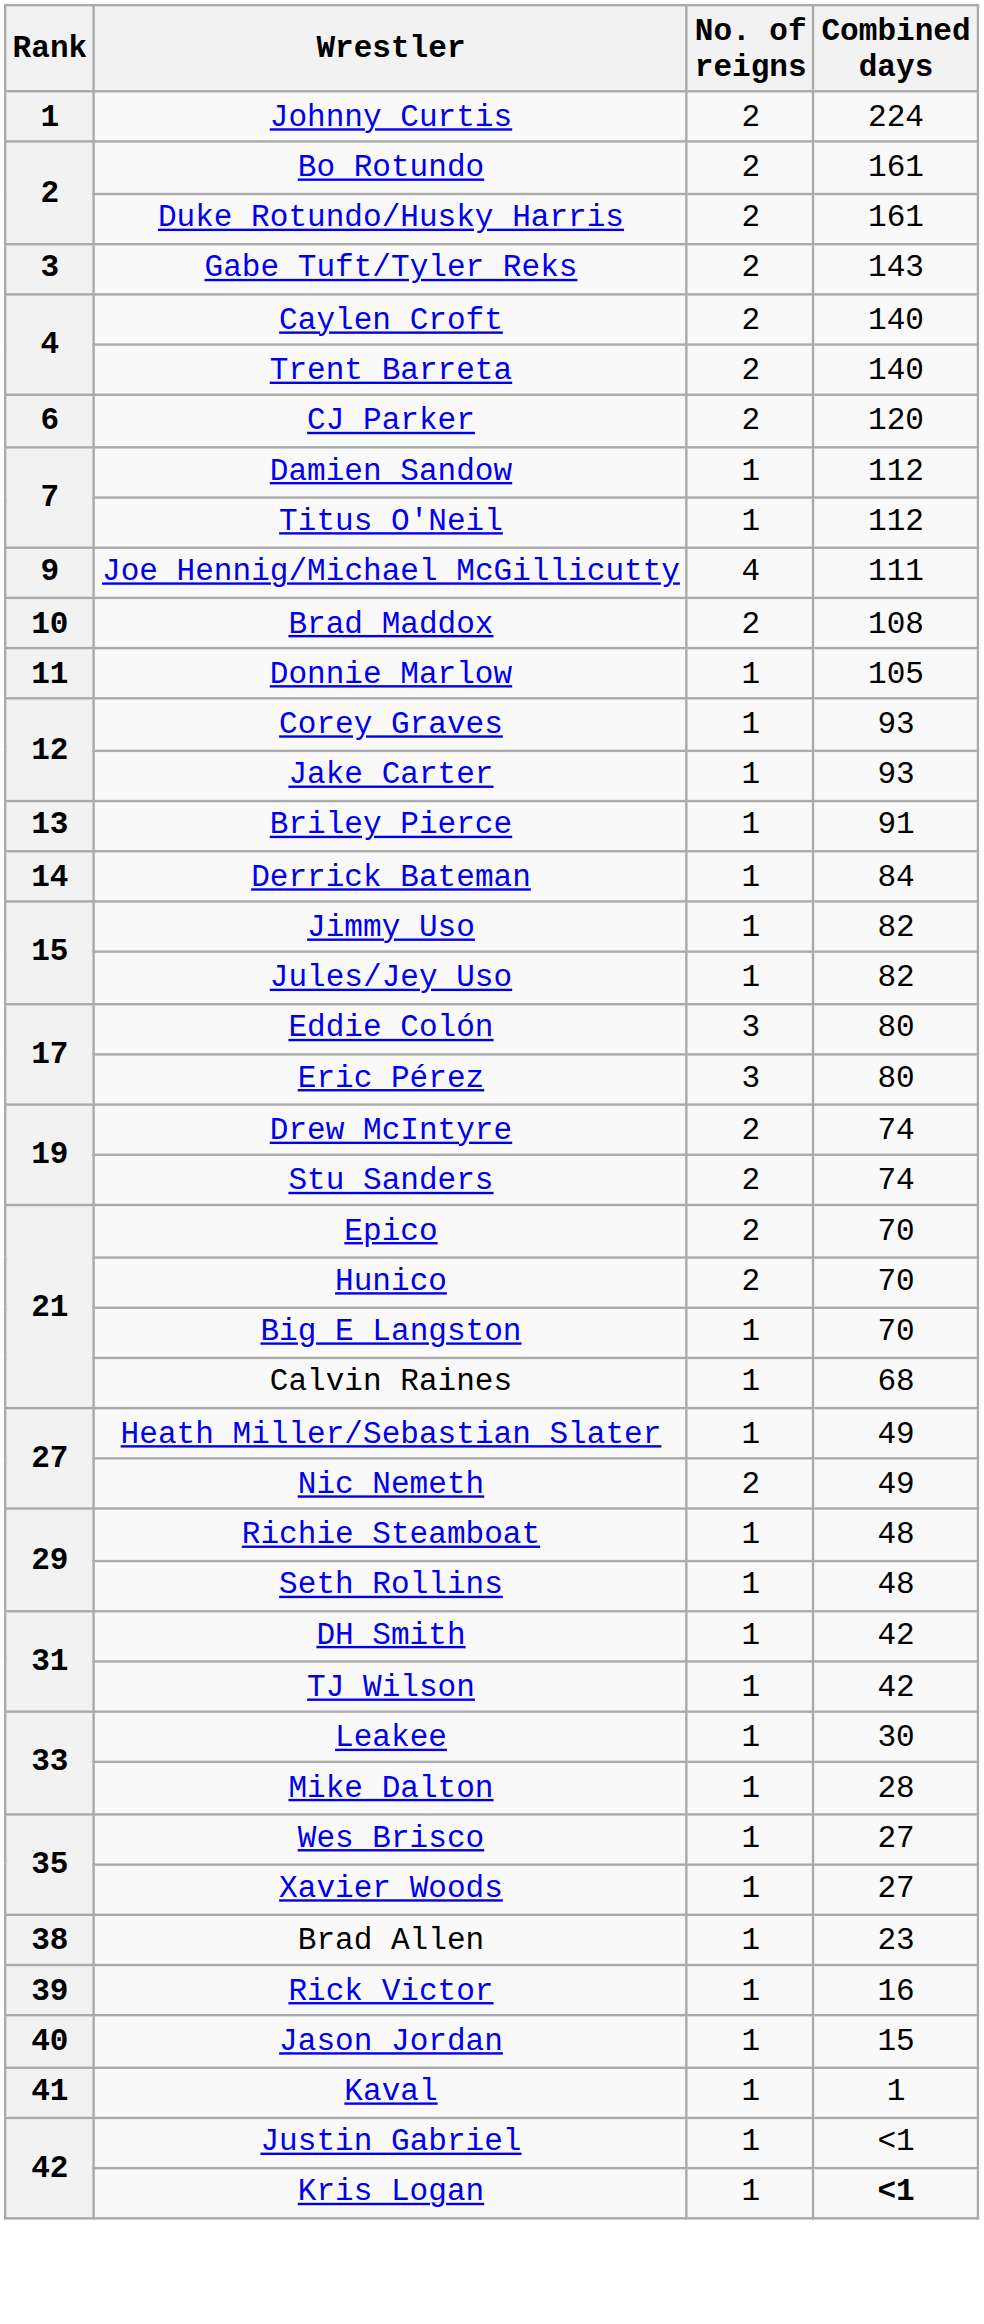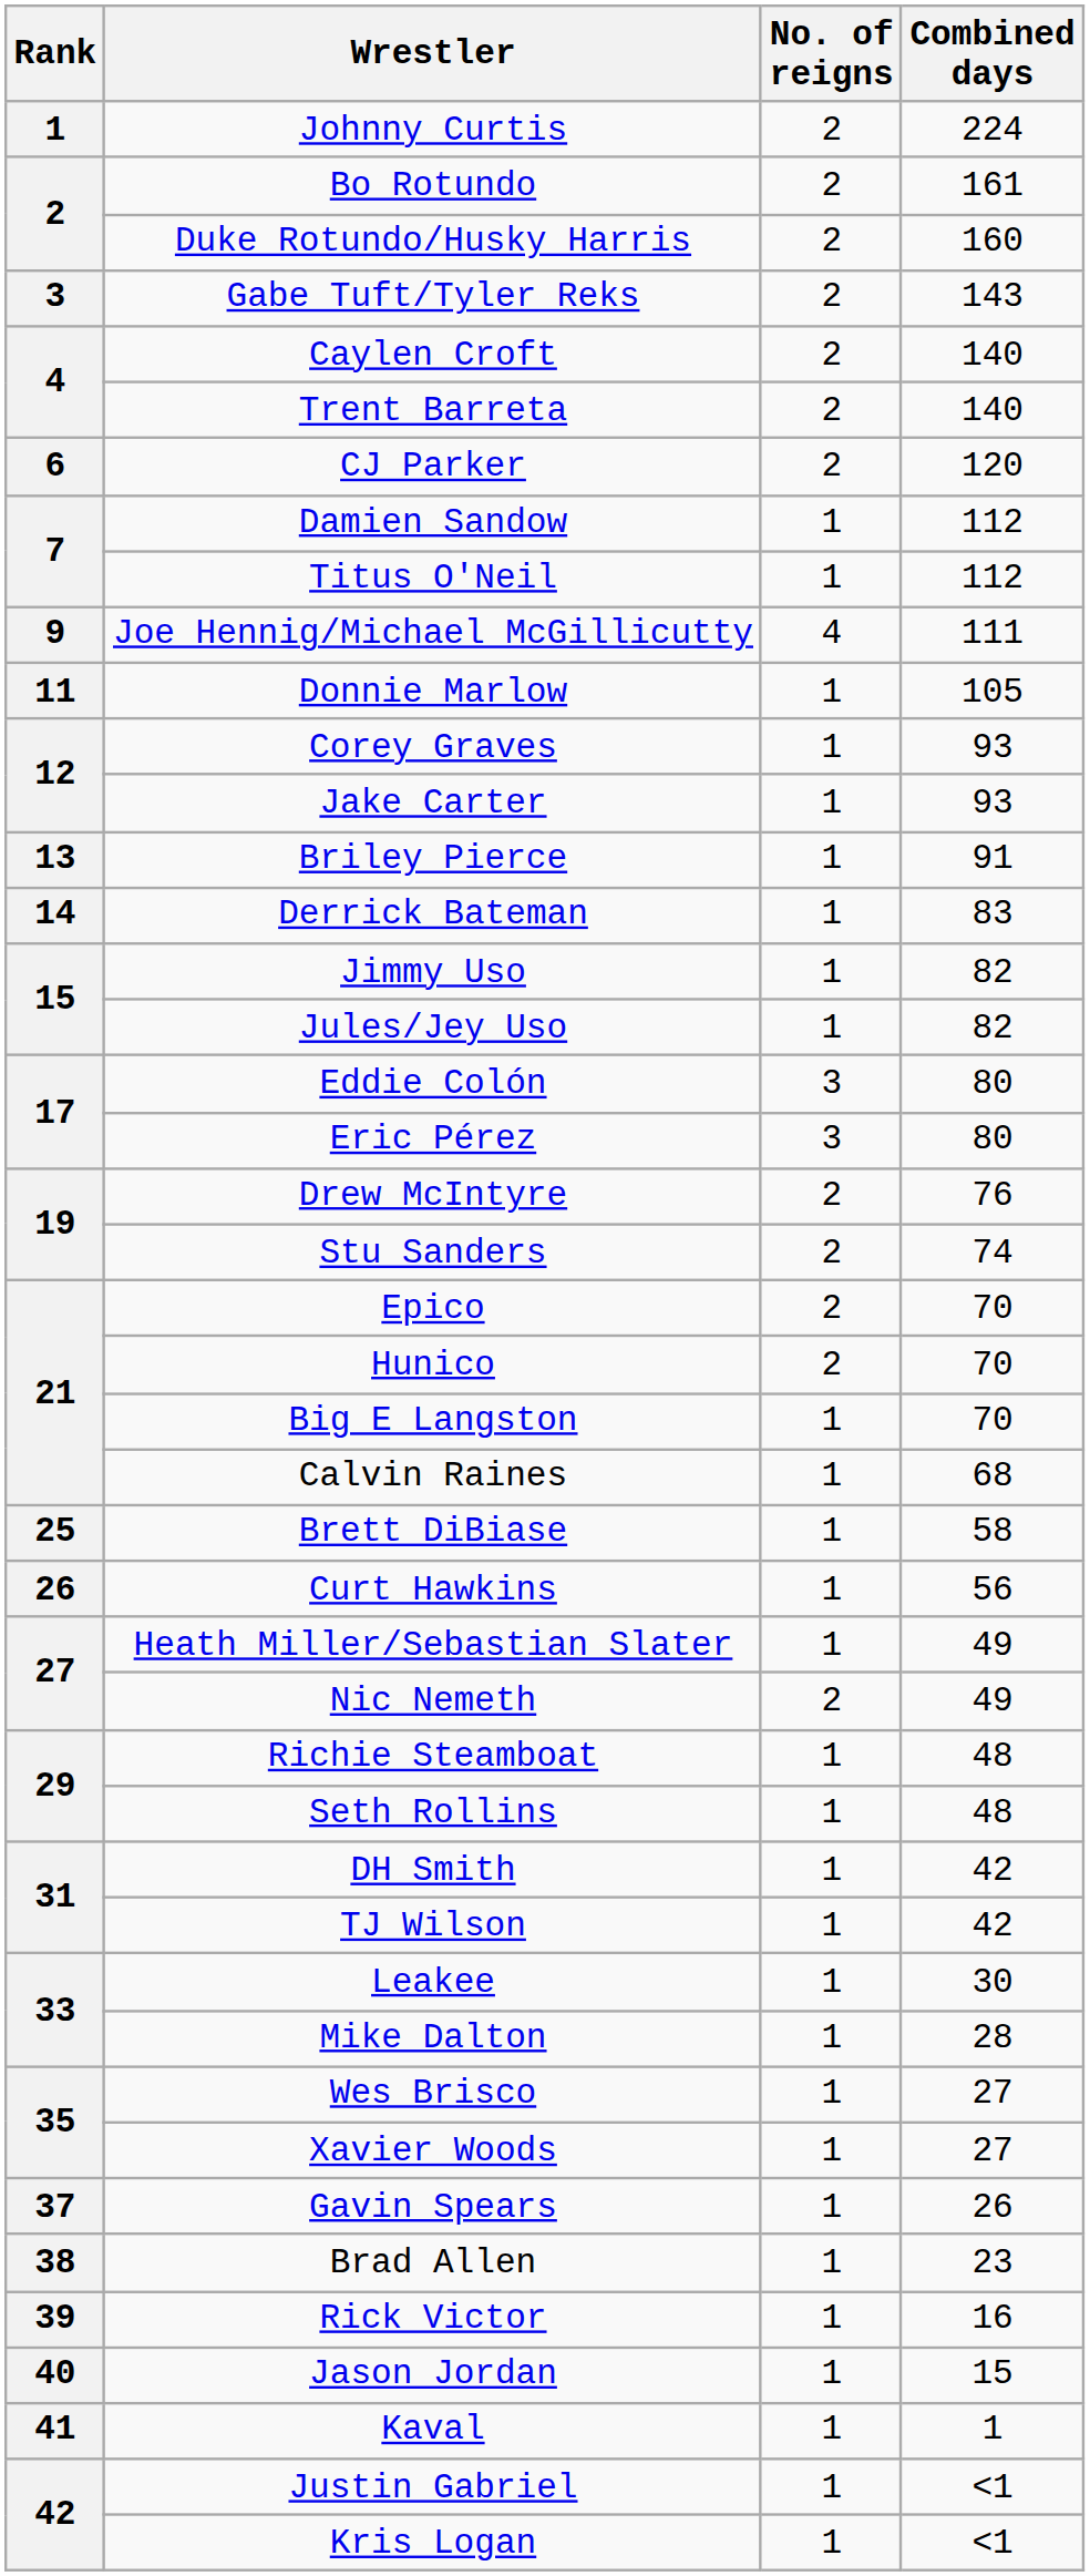 <table class="wikitable sortable" style="text-align: center">
 <tr>
 <th>Rank</th>
 <th>Wrestler</th>
 <th>No. of<br>reigns</th>
 <th>Combined<br>days</th>
 </tr>
 <tr>
 <th>1</th>
 <td><a href='#'>Johnny Curtis</a></td>
 <td>2</td>
 <td>224</td>
 </tr>
 <tr>
 <th rowspan=2>2</th>
 <td><a href='#'>Bo Rotundo</a></td>
 <td>2</td>
 <td>161</td>
 </tr>
 <tr>
 <td><a href='#'>Duke Rotundo/Husky Harris</a></td>
 <td>2</td>
-<td>161</td>
+<td>160</td>
 </tr>
 <tr>
 <th>3</th>
 <td><a href='#'>Gabe Tuft/Tyler Reks</a></td>
 <td>2</td>
 <td>143</td>
 </tr>
 <tr>
 <th rowspan=2>4</th>
 <td><a href='#'>Caylen Croft</a></td>
 <td>2</td>
 <td>140</td>
 </tr>
 <tr>
 <td><a href='#'>Trent Barreta</a></td>
 <td>2</td>
 <td>140</td>
 </tr>
 <tr>
 <th>6</th>
 <td><a href='#'>CJ Parker</a></td>
 <td>2</td>
 <td>120</td>
 </tr>
 <tr>
 <th rowspan=2>7</th>
 <td><a href='#'>Damien Sandow</a></td>
 <td>1</td>
 <td>112</td>
 </tr>
 <tr>
 <td><a href='#'>Titus O'Neil</a></td>
 <td>1</td>
 <td>112</td>
 </tr>
 <tr>
 <th>9</th>
 <td><a href='#'>Joe Hennig/Michael McGillicutty</a></td>
 <td>4</td>
 <td>111</td>
 </tr>
 <tr>
-<th>10</th>
-<td><a href='#'>Brad Maddox</a></td>
-<td>2</td>
-<td>108</td>
-</tr>
-<tr>
 <th>11</th>
 <td><a href='#'>Donnie Marlow</a></td>
 <td>1</td>
 <td>105</td>
 </tr>
 <tr>
 <th rowspan=2>12</th>
 <td><a href='#'>Corey Graves</a></td>
 <td>1</td>
 <td>93</td>
 </tr>
 <tr>
 <td><a href='#'>Jake Carter</a></td>
 <td>1</td>
 <td>93</td>
 </tr>
 <tr>
 <th>13</th>
 <td><a href='#'>Briley Pierce</a></td>
 <td>1</td>
 <td>91</td>
 </tr>
 <tr>
 <th>14</th>
 <td><a href='#'>Derrick Bateman</a></td>
 <td>1</td>
-<td>84</td>
+<td>83</td>
 </tr>
 <tr>
 <th rowspan=2>15</th>
 <td><a href='#'>Jimmy Uso</a></td>
 <td>1</td>
 <td>82</td>
 </tr>
 <tr>
 <td><a href='#'>Jules/Jey Uso</a></td>
 <td>1</td>
 <td>82</td>
 </tr>
 <tr>
 <th rowspan=2>17</th>
 <td><a href='#'>Eddie Colón</a></td>
 <td>3</td>
 <td>80</td>
 </tr>
 <tr>
 <td><a href='#'>Eric Pérez</a></td>
 <td>3</td>
 <td>80</td>
 </tr>
 <tr>
 <th rowspan=2>19</th>
 <td><a href='#'>Drew McIntyre</a></td>
 <td>2</td>
-<td>74</td>
+<td>76</td>
 </tr>
 <tr>
 <td><a href='#'>Stu Sanders</a></td>
 <td>2</td>
 <td>74</td>
 </tr>
 <tr>
 <th rowspan=4>21</th>
 <td><a href='#'>Epico</a></td>
 <td>2</td>
 <td>70</td>
 </tr>
 <tr>
 <td><a href='#'>Hunico</a></td>
 <td>2</td>
 <td>70</td>
 </tr>
 <tr>
 <td><a href='#'>Big E Langston</a></td>
 <td>1</td>
 <td>70</td>
 </tr>
 <tr>
 <td>Calvin Raines</td>
 <td>1</td>
 <td>68</td>
+</tr>
+<tr>
+<th>25</th>
+<td><a href='#'>Brett DiBiase</a></td>
+<td>1</td>
+<td>58</td>
+</tr>
+<tr>
+<th>26</th>
+<td><a href='#'>Curt Hawkins</a></td>
+<td>1</td>
+<td>56</td>
 </tr>
 <tr>
 <th rowspan=2>27</th>
 <td><a href='#'>Heath Miller/Sebastian Slater</a></td>
 <td>1</td>
 <td>49</td>
 </tr>
 <tr>
 <td><a href='#'>Nic Nemeth</a></td>
 <td>2</td>
 <td>49</td>
 </tr>
 <tr>
 <th rowspan=2>29</th>
 <td><a href='#'>Richie Steamboat</a></td>
 <td>1</td>
 <td>48</td>
 </tr>
 <tr>
 <td><a href='#'>Seth Rollins</a></td>
 <td>1</td>
 <td>48</td>
 </tr>
 <tr>
 <th rowspan=2>31</th>
 <td><a href='#'>DH Smith</a></td>
 <td>1</td>
 <td>42</td>
 </tr>
 <tr>
 <td><a href='#'>TJ Wilson</a></td>
 <td>1</td>
 <td>42</td>
 </tr>
 <tr>
 <th rowspan=2>33</th>
 <td><a href='#'>Leakee</a></td>
 <td>1</td>
 <td>30</td>
 </tr>
 <tr>
 <td><a href='#'>Mike Dalton</a></td>
 <td>1</td>
 <td>28</td>
 </tr>
 <tr>
 <th rowspan=2>35</th>
 <td><a href='#'>Wes Brisco</a></td>
 <td>1</td>
 <td>27</td>
 </tr>
 <tr>
 <td><a href='#'>Xavier Woods</a></td>
 <td>1</td>
 <td>27</td>
 </tr>
 <tr>
+<th>37</th>
+<td><a href='#'>Gavin Spears</a></td>
+<td>1</td>
+<td>26</td>
+</tr>
+<tr>
 <th>38</th>
 <td>Brad Allen</td>
 <td>1</td>
 <td>23</td>
 </tr>
 <tr>
 <th>39</th>
 <td><a href='#'>Rick Victor</a></td>
 <td>1</td>
 <td>16</td>
 </tr>
 <tr>
 <th>40</th>
 <td><a href='#'>Jason Jordan</a></td>
 <td>1</td>
 <td>15</td>
 </tr>
 <tr>
 <th>41</th>
 <td><a href='#'>Kaval</a></td>
 <td>1</td>
 <td>1</td>
 </tr>
 <tr>
 <th rowspan=2>42</th>
 <td><a href='#'>Justin Gabriel</a></td>
 <td>1</td>
 <td><1</td>
 </tr>
 <tr>
 <td><a href='#'>Kris Logan</a></td>
 <td>1</td>
-<td><strong><1</strong></td>
+<td><1</td>
 </tr>
 </table>
